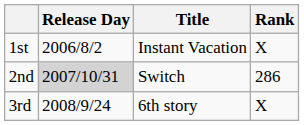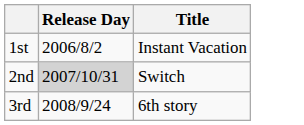 <table class=wikitable style="font-size:small">
 <tr>
 <th></th>
 <th>Release Day</th>
 <th>Title</th>
-<th>Rank</th>
 </tr>
 <tr>
 <td>1st</td>
 <td>2006/8/2</td>
 <td>Instant Vacation</td>
-<td>X</td>
 </tr>
 <tr>
 <td>2nd</td>
 <td style="background: lightgrey;">2007/10/31</td>
 <td>Switch</td>
-<td>286</td>
 </tr>
 <tr>
 <td>3rd</td>
 <td>2008/9/24</td>
 <td>6th story</td>
-<td>X</td>
 </tr>
 </table>
